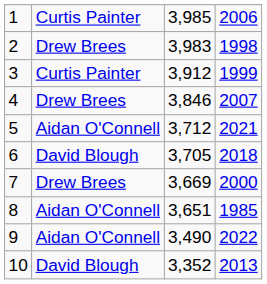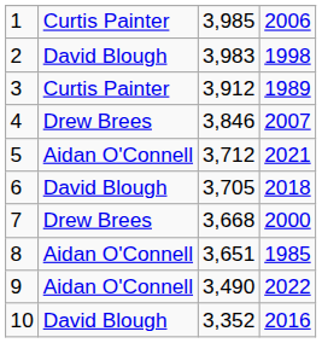 <table class="wikitable">
 <tr>
 </tr>
 <tr>
 <td>1</td>
 <td><a href='#'>Curtis Painter</a></td>
 <td>3,985</td>
 <td><a href='#'>2006</a></td>
 </tr>
 <tr>
 <td>2</td>
-<td><a href='#'>Drew Brees</a></td>
+<td><a href='#'>David Blough</a></td>
 <td>3,983</td>
 <td><a href='#'>1998</a></td>
 </tr>
 <tr>
 <td>3</td>
 <td><a href='#'>Curtis Painter</a></td>
 <td>3,912</td>
-<td><a href='#'>1999</a></td>
+<td><a href='#'>1989</a></td>
 </tr>
 <tr>
 <td>4</td>
 <td><a href='#'>Drew Brees</a></td>
 <td>3,846</td>
 <td><a href='#'>2007</a></td>
 </tr>
 <tr>
 <td>5</td>
 <td><a href='#'>Aidan O'Connell</a></td>
 <td>3,712</td>
 <td><a href='#'>2021</a></td>
 </tr>
 <tr>
 <td>6</td>
 <td><a href='#'>David Blough</a></td>
 <td>3,705</td>
 <td><a href='#'>2018</a></td>
 </tr>
 <tr>
 <td>7</td>
 <td><a href='#'>Drew Brees</a></td>
-<td>3,669</td>
+<td>3,668</td>
 <td><a href='#'>2000</a></td>
 </tr>
 <tr>
 <td>8</td>
 <td><a href='#'>Aidan O'Connell</a></td>
 <td>3,651</td>
 <td><a href='#'>1985</a></td>
 </tr>
 <tr>
 <td>9</td>
 <td><a href='#'>Aidan O'Connell</a></td>
 <td>3,490</td>
 <td><a href='#'>2022</a></td>
 </tr>
 <tr>
 <td>10</td>
 <td><a href='#'>David Blough</a></td>
 <td>3,352</td>
-<td><a href='#'>2013</a></td>
+<td><a href='#'>2016</a></td>
 </tr>
 </table>
